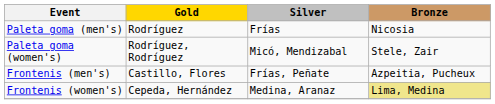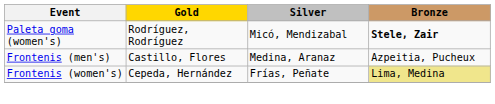 <table class="wikitable" style="max-width: 23cm; width: 100%">
 <tr>
 <th scope="col">Event</th>
 <th scope="col" style="background-color:gold; width:25%">Gold</th>
 <th scope="col" style="background-color:silver; width:25%; width:25%">Silver</th>
 <th scope="col" style="background-color:#cc9966; width:25%">Bronze</th>
 </tr>
 <tr>
-<td><a href='#'>Paleta goma</a> (men's)</td>
-<td> Rodríguez</td>
-<td> Frías</td>
-<td> Nicosia</td>
-</tr>
-<tr>
 <td><a href='#'>Paleta goma</a> (women's)</td>
 <td> Rodríguez, Rodríguez</td>
 <td> Micó, Mendizabal</td>
-<td> Stele, Zair</td>
+<td><strong> Stele, Zair</strong></td>
 </tr>
 <tr>
 <td><a href='#'>Frontenis</a> (men's)</td>
 <td> Castillo, Flores</td>
-<td> Frías, Peñate</td>
+<td> Medina, Aranaz</td>
 <td> Azpeitia, Pucheux</td>
 </tr>
 <tr>
 <td><a href='#'>Frontenis</a> (women's)</td>
 <td> Cepeda, Hernández</td>
-<td> Medina, Aranaz</td>
+<td> Frías, Peñate</td>
 <td style="background: khaki;"> Lima, Medina</td>
 </tr>
 <tr>
 </tr>
 </table>
